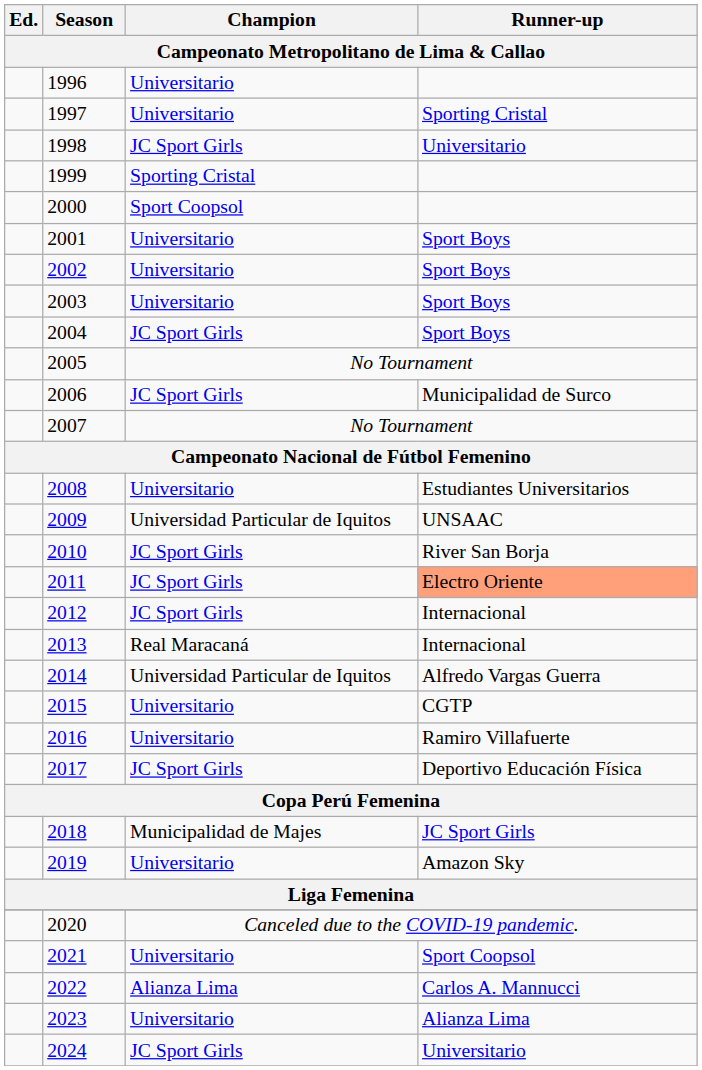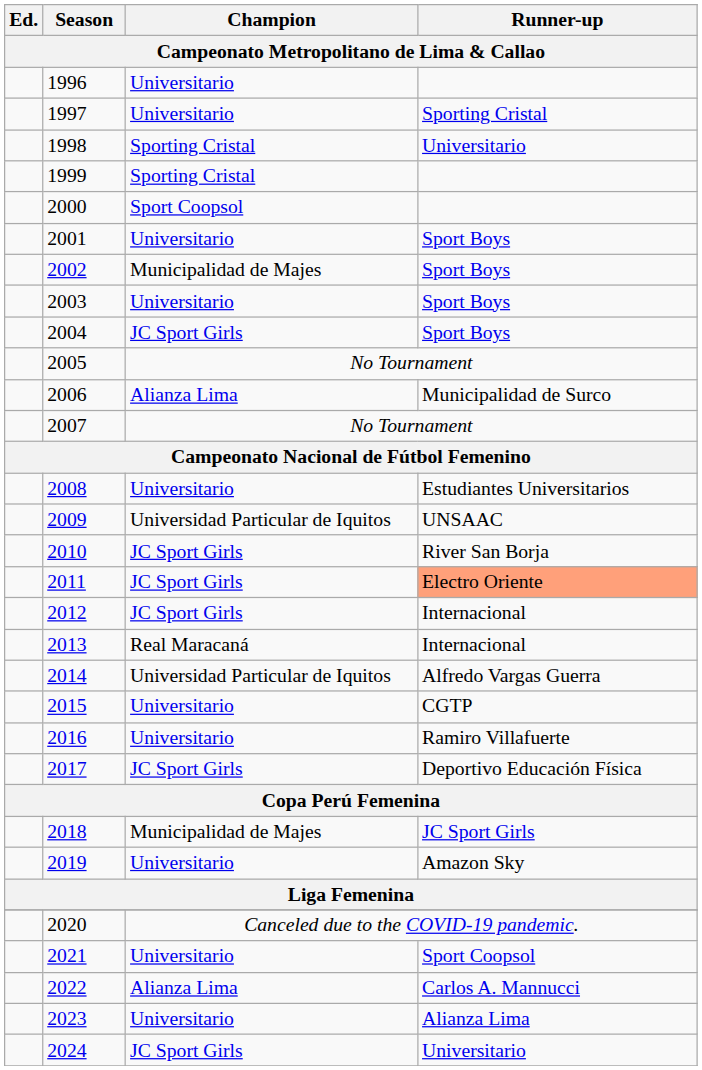 <table class="sortable wikitable">
 <tr>
 <th width=px>Ed.</th>
 <th width=60px>Season</th>
 <th width=230px>Champion</th>
 <th width=220px>Runner-up</th>
 </tr>
 <tr>
 <th colspan="4">Campeonato Metropolitano de Lima & Callao</th>
 </tr>
 <tr>
 <td></td>
 <td>1996</td>
 <td><a href='#'>Universitario</a> </td>
 </tr>
 <tr>
 <td></td>
 <td>1997</td>
 <td><a href='#'>Universitario</a> </td>
 <td><a href='#'>Sporting Cristal</a></td>
 </tr>
 <tr>
 <td></td>
 <td>1998</td>
-<td><a href='#'>JC Sport Girls</a> </td>
+<td><a href='#'>Sporting Cristal</a> </td>
 <td><a href='#'>Universitario</a></td>
 </tr>
 <tr>
 <td></td>
 <td>1999</td>
 <td><a href='#'>Sporting Cristal</a> </td>
 <td></td>
 </tr>
 <tr>
 <td></td>
 <td>2000</td>
 <td><a href='#'>Sport Coopsol</a> </td>
 </tr>
 <tr>
 <td></td>
 <td>2001</td>
 <td><a href='#'>Universitario</a> </td>
 <td><a href='#'>Sport Boys</a></td>
 </tr>
 <tr>
 <td></td>
 <td><a href='#'>2002</a></td>
-<td><a href='#'>Universitario</a> </td>
+<td>Municipalidad de Majes </td>
 <td><a href='#'>Sport Boys</a></td>
 </tr>
 <tr>
 <td></td>
 <td>2003</td>
 <td><a href='#'>Universitario</a> </td>
 <td><a href='#'>Sport Boys</a></td>
 </tr>
 <tr>
 <td></td>
 <td>2004</td>
 <td><a href='#'>JC Sport Girls</a> </td>
 <td><a href='#'>Sport Boys</a></td>
 </tr>
 <tr>
 <td></td>
 <td>2005</td>
 <td colspan="3" align=center><em>No Tournament</em></td>
 </tr>
 <tr>
 <td></td>
 <td>2006</td>
-<td><a href='#'>JC Sport Girls</a> </td>
+<td><a href='#'>Alianza Lima</a> </td>
 <td>Municipalidad de Surco</td>
 </tr>
 <tr>
 <td></td>
 <td>2007</td>
 <td colspan="2" align=center><em>No Tournament</em></td>
 </tr>
 <tr>
 <th colspan="4">Campeonato Nacional de Fútbol Femenino</th>
 </tr>
 <tr>
 <td></td>
 <td><a href='#'>2008</a></td>
 <td><a href='#'>Universitario</a> </td>
 <td>Estudiantes Universitarios</td>
 </tr>
 <tr>
 <td></td>
 <td><a href='#'>2009</a></td>
 <td>Universidad Particular de Iquitos </td>
 <td>UNSAAC</td>
 </tr>
 <tr>
 <td></td>
 <td><a href='#'>2010</a></td>
 <td><a href='#'>JC Sport Girls</a> </td>
 <td>River San Borja</td>
 </tr>
 <tr>
 <td></td>
 <td><a href='#'>2011</a></td>
 <td><a href='#'>JC Sport Girls</a> </td>
 <td style="background: lightsalmon;">Electro Oriente</td>
 </tr>
 <tr>
 <td></td>
 <td><a href='#'>2012</a></td>
 <td><a href='#'>JC Sport Girls</a> </td>
 <td>Internacional</td>
 </tr>
 <tr>
 <td></td>
 <td><a href='#'>2013</a></td>
 <td>Real Maracaná </td>
 <td>Internacional</td>
 </tr>
 <tr>
 <td></td>
 <td><a href='#'>2014</a></td>
 <td>Universidad Particular de Iquitos </td>
 <td>Alfredo Vargas Guerra</td>
 </tr>
 <tr>
 <td></td>
 <td><a href='#'>2015</a></td>
 <td><a href='#'>Universitario</a> </td>
 <td>CGTP </td>
 </tr>
 <tr>
 <td></td>
 <td> <a href='#'>2016</a></td>
 <td><a href='#'>Universitario</a> </td>
 <td>Ramiro Villafuerte</td>
 </tr>
 <tr>
 <td></td>
 <td><a href='#'>2017</a></td>
 <td><a href='#'>JC Sport Girls</a> </td>
 <td>Deportivo Educación Física</td>
 </tr>
 <tr>
 <th colspan="4">Copa Perú Femenina</th>
 </tr>
 <tr>
 <td></td>
 <td><a href='#'>2018</a></td>
 <td>Municipalidad de Majes </td>
 <td><a href='#'>JC Sport Girls</a></td>
 </tr>
 <tr>
 <td></td>
 <td><a href='#'>2019</a></td>
 <td><a href='#'>Universitario</a> </td>
 <td>Amazon Sky</td>
 </tr>
 <tr>
 <th colspan="4">Liga Femenina</th>
 </tr>
 <tr>
 </tr>
 <tr>
 <td></td>
 <td>2020</td>
 <td colspan="3" align=center><em>Canceled due to the <a href='#'>COVID-19 pandemic</a>.</em></td>
 </tr>
 <tr>
 <td></td>
 <td><a href='#'>2021</a></td>
 <td><a href='#'>Universitario</a> </td>
 <td><a href='#'>Sport Coopsol</a></td>
 </tr>
 <tr>
 <td></td>
 <td><a href='#'>2022</a></td>
 <td><a href='#'>Alianza Lima</a> </td>
 <td><a href='#'>Carlos A. Mannucci</a></td>
 </tr>
 <tr>
 <td></td>
 <td><a href='#'>2023</a></td>
 <td><a href='#'>Universitario</a> </td>
 <td><a href='#'>Alianza Lima</a></td>
 </tr>
 <tr>
 <td></td>
 <td><a href='#'>2024</a></td>
 <td><a href='#'>JC Sport Girls</a> </td>
 <td><a href='#'>Universitario</a></td>
 </tr>
 <tr>
 </tr>
 </table>
